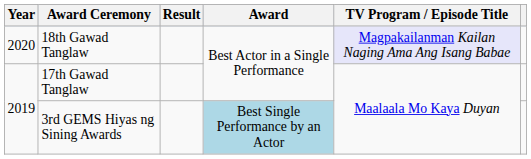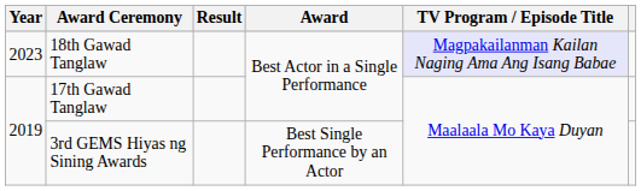 <table class="wikitable sortable">
 <tr style="background:#b0c4de; text-align:center;">
 <th>Year</th>
 <th>Award Ceremony</th>
 <th>Result</th>
 <th>Award</th>
 <th>TV Program / Episode Title</th>
 <th></th>
 </tr>
 <tr>
-<td align="center">2020</td>
+<td align="center">2023</td>
 <td>18th Gawad Tanglaw</td>
 <td></td>
 <td rowspan="2" align="center">Best Actor in a Single Performance</td>
 <td align="center" style="background: lavender;"><a href='#'>Magpakailanman</a> <em>Kailan Naging Ama Ang Isang Babae</em></td>
 <td></td>
 </tr>
 <tr>
 <td rowspan="2" align="center">2019</td>
 <td>17th Gawad Tanglaw</td>
 <td></td>
 <td rowspan="2" align="center"><a href='#'>Maalaala Mo Kaya</a> <em>Duyan</em></td>
 <td></td>
 </tr>
 <tr>
 <td>3rd GEMS Hiyas ng Sining Awards</td>
 <td></td>
-<td align="center" style="background: lightblue;">Best Single Performance by an Actor</td>
+<td align="center">Best Single Performance by an Actor</td>
 <td></td>
 </tr>
 </table>
